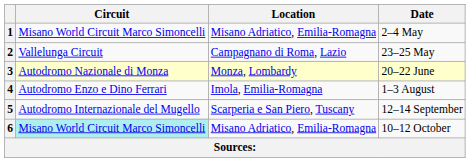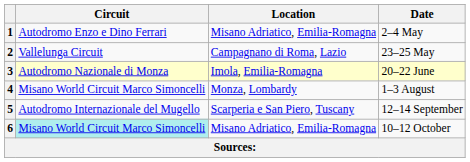 <table class="wikitable" style="font-size: 85%">
 <tr>
 <th></th>
 <th>Circuit</th>
 <th>Location</th>
 <th>Date</th>
 </tr>
 <tr>
 <th>1</th>
-<td> <a href='#'>Misano World Circuit Marco Simoncelli</a></td>
+<td> <a href='#'>Autodromo Enzo e Dino Ferrari</a></td>
 <td><a href='#'>Misano Adriatico</a>, <a href='#'>Emilia-Romagna</a></td>
 <td>2–4 May</td>
 </tr>
 <tr>
 <th>2</th>
 <td> <a href='#'>Vallelunga Circuit</a></td>
 <td><a href='#'>Campagnano di Roma</a>, <a href='#'>Lazio</a></td>
 <td>23–25 May</td>
 </tr>
 <tr style="background:#ffffcc;">
 <th>3</th>
 <td> <a href='#'>Autodromo Nazionale di Monza</a></td>
-<td><a href='#'>Monza</a>, <a href='#'>Lombardy</a></td>
+<td><a href='#'>Imola</a>, <a href='#'>Emilia-Romagna</a></td>
 <td>20–22 June</td>
 </tr>
 <tr>
 <th>4</th>
-<td> <a href='#'>Autodromo Enzo e Dino Ferrari</a></td>
-<td><a href='#'>Imola</a>, <a href='#'>Emilia-Romagna</a></td>
+<td> <a href='#'>Misano World Circuit Marco Simoncelli</a></td>
+<td><a href='#'>Monza</a>, <a href='#'>Lombardy</a></td>
 <td>1–3 August</td>
 </tr>
 <tr>
 <th>5</th>
 <td> <a href='#'>Autodromo Internazionale del Mugello</a></td>
 <td><a href='#'>Scarperia e San Piero</a>, <a href='#'>Tuscany</a></td>
 <td>12–14 September</td>
 </tr>
 <tr>
 <th>6</th>
 <td style="background: paleturquoise;"> <a href='#'>Misano World Circuit Marco Simoncelli</a></td>
 <td><a href='#'>Misano Adriatico</a>, <a href='#'>Emilia-Romagna</a></td>
 <td>10–12 October</td>
 </tr>
 <tr>
 <th align="center" colspan="4">Sources: </th>
 </tr>
 </table>
